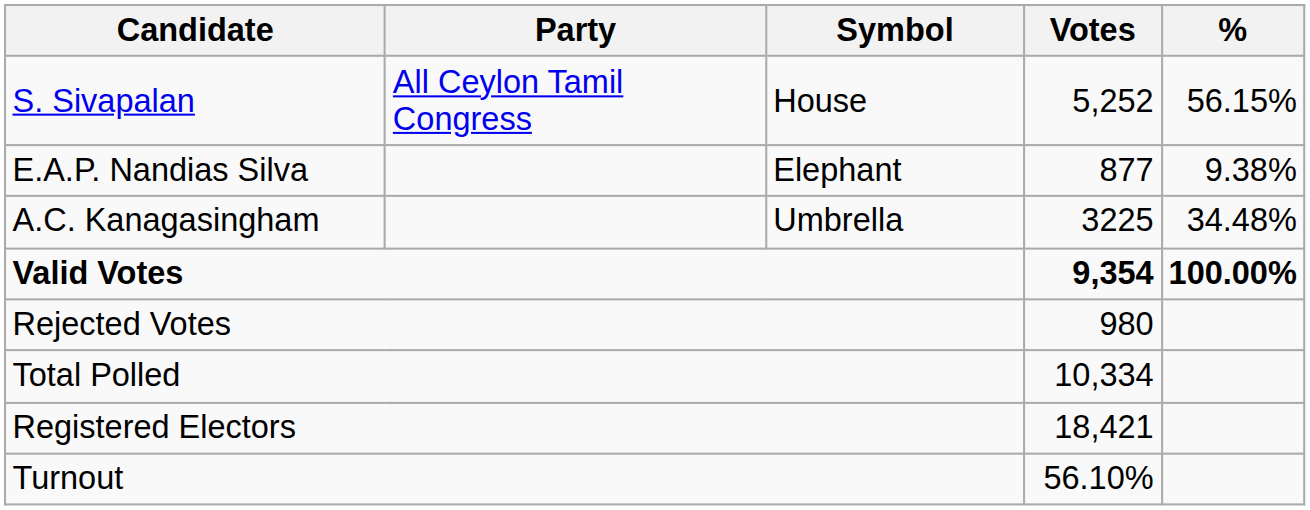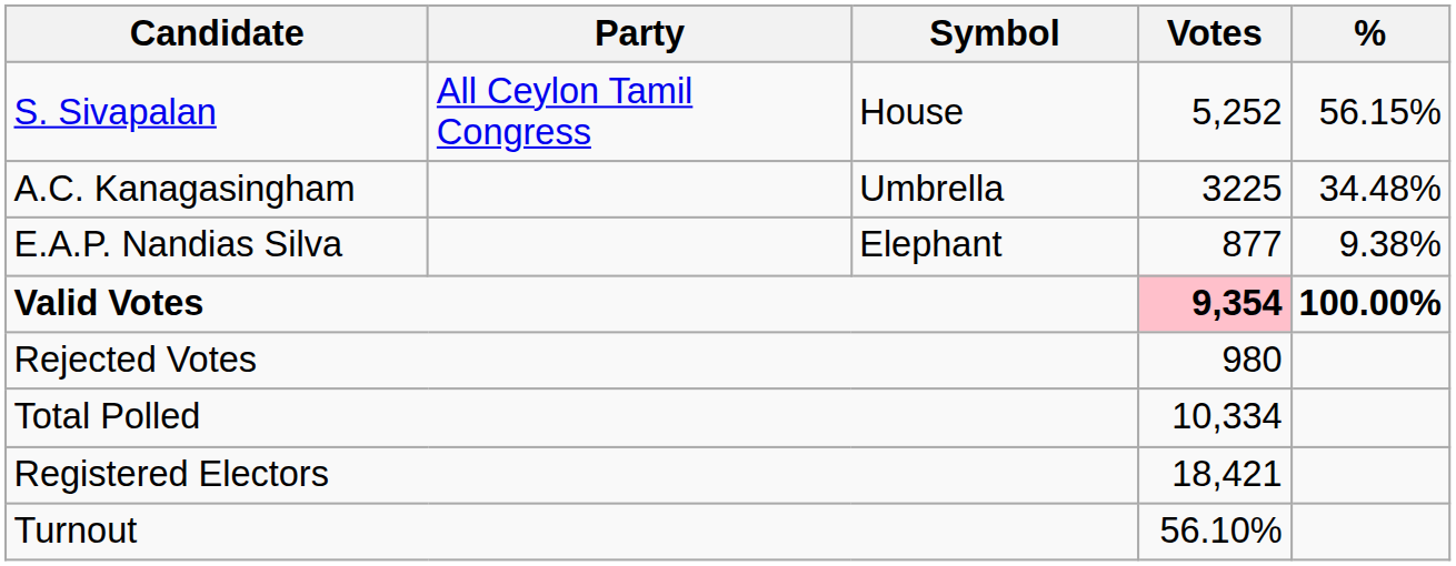 <table class="wikitable" border="1" style="text-align:right;">
 <tr>
 <th align=left width="180">Candidate</th>
 <th align=left width="180">Party</th>
 <th align=left width="120">Symbol</th>
 <th align=left width="60">Votes</th>
 <th align=left width="60">%</th>
 </tr>
 <tr>
 <td align=left><a href='#'>S. Sivapalan</a></td>
 <td align=left><a href='#'>All Ceylon Tamil Congress</a></td>
 <td align=left>House</td>
 <td>5,252</td>
 <td>56.15%</td>
 </tr>
 <tr>
+<td align=left>A.C. Kanagasingham</td>
+<td></td>
+<td align=left>Umbrella</td>
+<td>3225</td>
+<td>34.48%</td>
+</tr>
+<tr>
 <td align=left>E.A.P. Nandias Silva</td>
 <td></td>
 <td align=left>Elephant</td>
 <td>877</td>
 <td>9.38%</td>
 </tr>
 <tr>
-<td align=left>A.C. Kanagasingham</td>
-<td></td>
-<td align=left>Umbrella</td>
-<td>3225</td>
-<td>34.48%</td>
-</tr>
-<tr>
 <td align=left colspan=3><strong>Valid Votes</strong></td>
-<td><strong>9,354</strong></td>
+<td style="background: pink;"><strong>9,354</strong></td>
 <td><strong>100.00%</strong></td>
 </tr>
 <tr>
 <td align=left colspan=3>Rejected Votes</td>
 <td>980</td>
 <td></td>
 </tr>
 <tr>
 <td align=left colspan=3>Total Polled</td>
 <td>10,334</td>
 <td></td>
 </tr>
 <tr>
 <td align=left colspan=3>Registered Electors</td>
 <td>18,421</td>
 <td></td>
 </tr>
 <tr>
 <td align=left colspan=3>Turnout</td>
 <td>56.10%</td>
 <td></td>
 </tr>
 </table>
